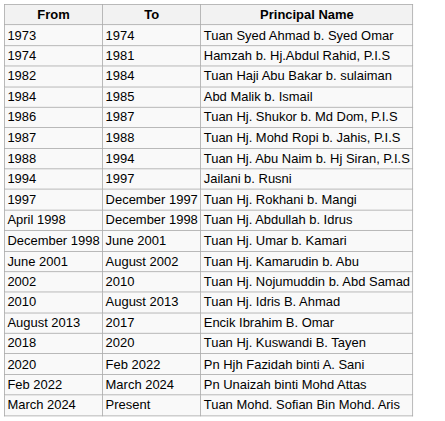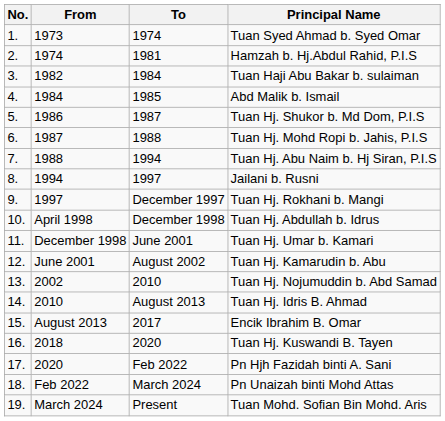 <table class="wikitable">
 <tr>
+<th>No.</th>
 <th>From</th>
 <th>To</th>
 <th>Principal Name</th>
 </tr>
 <tr>
+<td>1.</td>
 <td>1973</td>
 <td>1974</td>
 <td>Tuan Syed Ahmad b. Syed Omar</td>
 </tr>
 <tr>
+<td>2.</td>
 <td>1974</td>
 <td>1981</td>
 <td>Hamzah b. Hj.Abdul Rahid, P.I.S</td>
 </tr>
 <tr>
+<td>3.</td>
 <td>1982</td>
 <td>1984</td>
 <td>Tuan Haji Abu Bakar b. sulaiman</td>
 </tr>
 <tr>
+<td>4.</td>
 <td>1984</td>
 <td>1985</td>
 <td>Abd Malik b. Ismail</td>
 </tr>
 <tr>
+<td>5.</td>
 <td>1986</td>
 <td>1987</td>
 <td>Tuan Hj. Shukor b. Md Dom, P.I.S</td>
 </tr>
 <tr>
+<td>6.</td>
 <td>1987</td>
 <td>1988</td>
 <td>Tuan Hj. Mohd Ropi b. Jahis, P.I.S</td>
 </tr>
 <tr>
+<td>7.</td>
 <td>1988</td>
 <td>1994</td>
 <td>Tuan Hj. Abu Naim b. Hj Siran, P.I.S</td>
 </tr>
 <tr>
+<td>8.</td>
 <td>1994</td>
 <td>1997</td>
 <td>Jailani b. Rusni</td>
 </tr>
 <tr>
+<td>9.</td>
 <td>1997</td>
 <td>December 1997</td>
 <td>Tuan Hj. Rokhani b. Mangi</td>
 </tr>
 <tr>
+<td>10.</td>
 <td>April 1998</td>
 <td>December 1998</td>
 <td>Tuan Hj. Abdullah b. Idrus</td>
 </tr>
 <tr>
+<td>11.</td>
 <td>December 1998</td>
 <td>June 2001</td>
 <td>Tuan Hj. Umar b. Kamari</td>
 </tr>
 <tr>
+<td>12.</td>
 <td>June 2001</td>
 <td>August 2002</td>
 <td>Tuan Hj. Kamarudin b. Abu</td>
 </tr>
 <tr>
+<td>13.</td>
 <td>2002</td>
 <td>2010</td>
 <td>Tuan Hj. Nojumuddin b. Abd Samad</td>
 </tr>
 <tr>
+<td>14.</td>
 <td>2010</td>
 <td>August 2013</td>
 <td>Tuan Hj. Idris B. Ahmad</td>
 </tr>
 <tr>
+<td>15.</td>
 <td>August 2013</td>
 <td>2017</td>
 <td>Encik Ibrahim B. Omar</td>
 </tr>
 <tr>
+<td>16.</td>
 <td>2018</td>
 <td>2020</td>
 <td>Tuan Hj. Kuswandi B. Tayen</td>
 </tr>
 <tr>
+<td>17.</td>
 <td>2020</td>
 <td>Feb 2022</td>
 <td>Pn Hjh Fazidah binti A. Sani</td>
 </tr>
 <tr>
+<td>18.</td>
 <td>Feb 2022</td>
 <td>March 2024</td>
 <td>Pn Unaizah binti Mohd Attas</td>
 </tr>
 <tr>
+<td>19.</td>
 <td>March 2024</td>
 <td>Present</td>
 <td>Tuan Mohd. Sofian Bin Mohd. Aris</td>
 </tr>
 </table>
